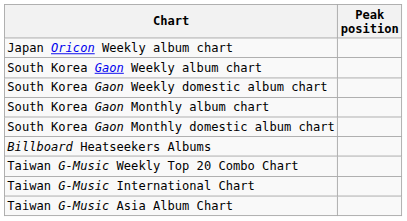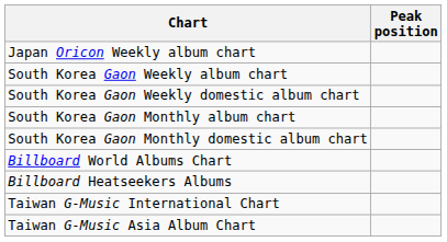 <table class="wikitable sortable">
 <tr>
 <th>Chart</th>
 <th>Peak<br>position</th>
 </tr>
 <tr>
 <td>Japan <em><a href='#'>Oricon</a></em> Weekly album chart</td>
 <td></td>
 </tr>
 <tr>
 <td>South Korea <em><a href='#'>Gaon</a></em> Weekly album chart</td>
 <td></td>
 </tr>
 <tr>
 <td>South Korea <em>Gaon</em> Weekly domestic album chart</td>
 <td></td>
 </tr>
 <tr>
 <td>South Korea <em>Gaon</em> Monthly album chart</td>
 <td></td>
 </tr>
 <tr>
 <td>South Korea <em>Gaon</em> Monthly domestic album chart</td>
 <td></td>
 </tr>
 <tr>
-<td><em>Billboard</em> Heatseekers Albums</td>
+<td><em><a href='#'>Billboard</a></em> World Albums Chart</td>
 <td></td>
 </tr>
 <tr>
-<td>Taiwan <em>G-Music</em> Weekly Top 20 Combo Chart </td>
+<td><em>Billboard</em> Heatseekers Albums</td>
 <td></td>
 </tr>
 <tr>
 <td>Taiwan <em>G-Music</em> International Chart </td>
 <td></td>
 </tr>
 <tr>
 <td>Taiwan <em>G-Music</em> Asia Album Chart </td>
 <td></td>
 </tr>
 </table>
